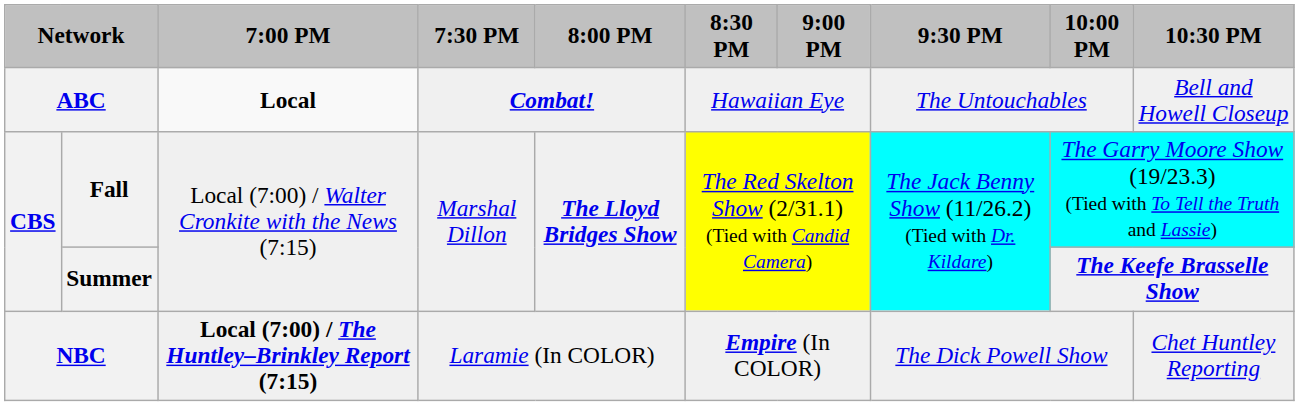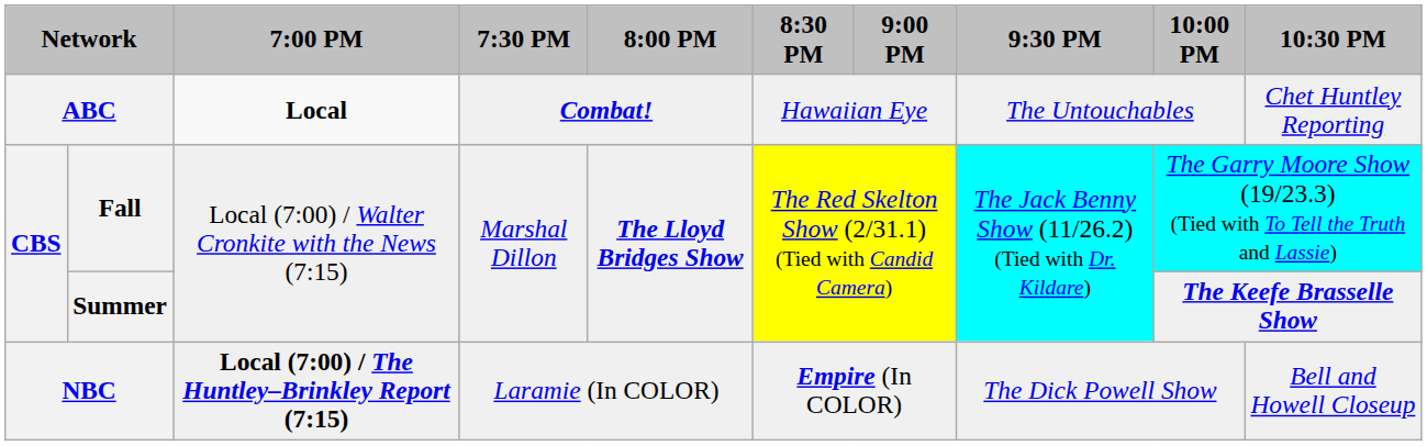 <table class="wikitable" style="width:100%;margin-right:0;text-align:center">
 <tr>
 <th colspan="2" style="background-color:#C0C0C0;text-align:center">Network</th>
 <th style="background-color:#C0C0C0;text-align:center">7:00 PM</th>
 <th style="background-color:#C0C0C0;text-align:center">7:30 PM</th>
 <th style="background-color:#C0C0C0;text-align:center">8:00 PM</th>
 <th style="background-color:#C0C0C0;text-align:center">8:30 PM</th>
 <th style="background-color:#C0C0C0;text-align:center">9:00 PM</th>
 <th style="background-color:#C0C0C0;text-align:center">9:30 PM</th>
 <th style="background-color:#C0C0C0;text-align:center">10:00 PM</th>
 <th style="background-color:#C0C0C0;text-align:center">10:30 PM</th>
 </tr>
 <tr>
 <th colspan="2"><a href='#'>ABC</a></th>
 <td><strong>Local</strong></td>
 <td bgcolor="#F0F0F0" colspan="2"><strong><em><a href='#'>Combat!</a></em></strong></td>
 <td bgcolor="#F0F0F0" colspan="2"><em><a href='#'>Hawaiian Eye</a></em></td>
 <td bgcolor="#F0F0F0" colspan="2"><em><a href='#'>The Untouchables</a></em></td>
-<td bgcolor="#F0F0F0"><em><a href='#'>Bell and Howell Closeup</a></em></td>
+<td bgcolor="#F0F0F0"><em><a href='#'>Chet Huntley Reporting</a></em></td>
 </tr>
 <tr>
 <th rowspan="2"><a href='#'>CBS</a></th>
 <th>Fall</th>
 <td bgcolor="#F0F0F0" rowspan="2">Local (7:00) / <em><a href='#'>Walter Cronkite with the News</a></em> (7:15)</td>
 <td bgcolor="#F0F0F0" rowspan="2"><em><a href='#'>Marshal Dillon</a></em></td>
 <td bgcolor="#F0F0F0" rowspan="2"><strong><em><a href='#'>The Lloyd Bridges Show</a></em></strong></td>
 <td bgcolor="#FFFF00" colspan="2" rowspan="2"><em><a href='#'>The Red Skelton Show</a></em> (2/31.1)<br><small>(Tied with <em><a href='#'>Candid Camera</a></em>)</small></td>
 <td bgcolor="#00FFFF" rowspan="2"><em><a href='#'>The Jack Benny Show</a></em> (11/26.2)<br><small>(Tied with <em><a href='#'>Dr. Kildare</a></em>)</small></td>
 <td bgcolor="#00FFFF" colspan="2"><em><a href='#'>The Garry Moore Show</a></em> (19/23.3)<br><small>(Tied with <em><a href='#'>To Tell the Truth</a></em> and <em><a href='#'>Lassie</a></em>)</small></td>
 </tr>
 <tr>
 <th>Summer</th>
 <td bgcolor="#F0F0F0" colspan="2"><strong><em><a href='#'>The Keefe Brasselle Show</a></em></strong></td>
 </tr>
 <tr>
 <th colspan="2"><a href='#'>NBC</a></th>
 <td bgcolor="#F0F0F0"><strong>Local (7:00) / <em><a href='#'>The Huntley–Brinkley Report</a></em> (7:15)</strong></td>
 <td bgcolor="#F0F0F0" colspan="2"><em><a href='#'>Laramie</a></em> (In <span>C</span><span>O</span><span>L</span><span>O</span><span>R</span>)</td>
 <td bgcolor="#F0F0F0" colspan="2"><strong><em><a href='#'>Empire</a></em></strong> (In <span>C</span><span>O</span><span>L</span><span>O</span><span>R</span>)</td>
 <td bgcolor="#F0F0F0" colspan="2"><em><a href='#'>The Dick Powell Show</a></em></td>
-<td bgcolor="#F0F0F0"><em><a href='#'>Chet Huntley Reporting</a></em></td>
+<td bgcolor="#F0F0F0"><em><a href='#'>Bell and Howell Closeup</a></em></td>
 </tr>
 </table>
